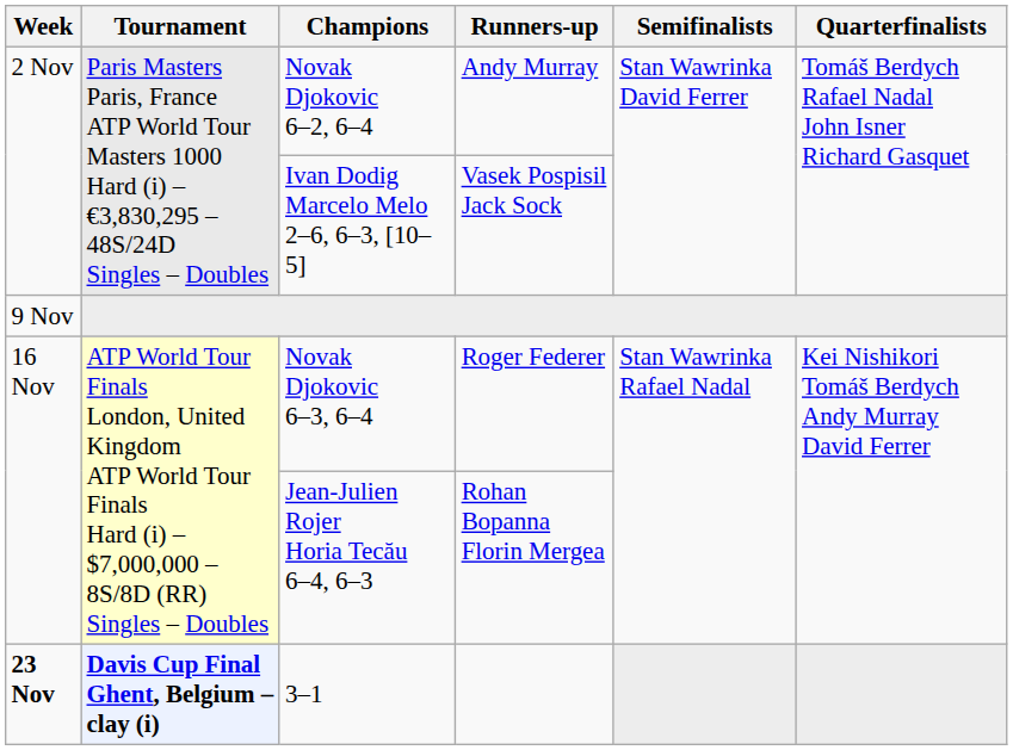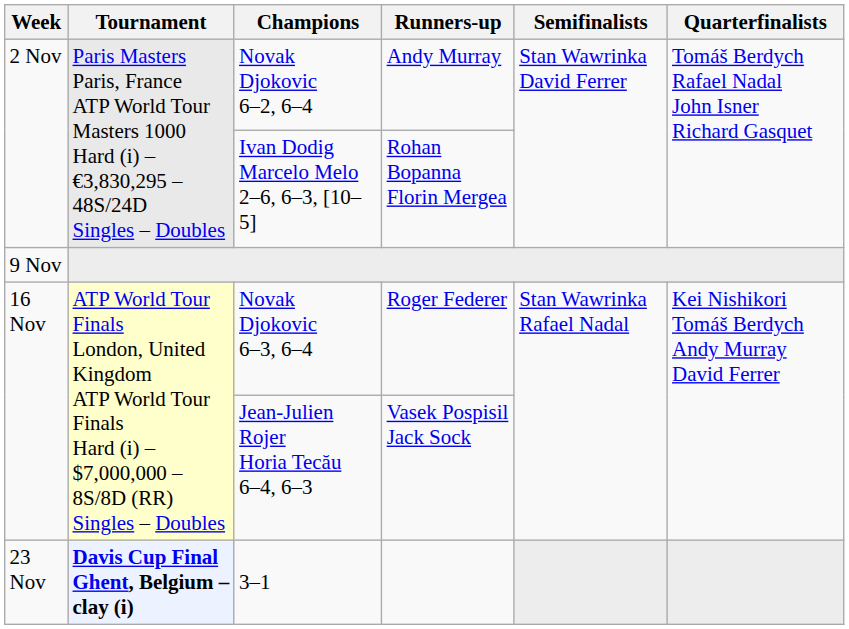 <table class=wikitable style=font-size:95%>
 <tr>
 <th style="width:48px;">Week</th>
 <th style="width:250px;">Tournament</th>
 <th style="width:205px;">Champions</th>
 <th style="width:205px;">Runners-up</th>
 <th style="width:190px;">Semifinalists</th>
 <th style="width:190px;">Quarterfinalists</th>
 </tr>
 <tr valign=top>
 <td rowspan=2>2 Nov</td>
 <td bgcolor=#E9E9E9 rowspan=2><a href='#'>Paris Masters</a><br> Paris, France<br>ATP World Tour Masters 1000<br>Hard (i) – €3,830,295 – 48S/24D<br><a href='#'>Singles</a> – <a href='#'>Doubles</a></td>
 <td> <a href='#'>Novak Djokovic</a><br>6–2, 6–4</td>
 <td> <a href='#'>Andy Murray</a></td>
 <td rowspan=2> <a href='#'>Stan Wawrinka</a> <br>  <a href='#'>David Ferrer</a></td>
 <td rowspan=2> <a href='#'>Tomáš Berdych</a> <br> <a href='#'>Rafael Nadal</a> <br> <a href='#'>John Isner</a> <br>  <a href='#'>Richard Gasquet</a></td>
 </tr>
 <tr valign=top>
 <td> <a href='#'>Ivan Dodig</a><br> <a href='#'>Marcelo Melo</a> <br> 2–6, 6–3, [10–5]</td>
-<td> <a href='#'>Vasek Pospisil</a><br> <a href='#'>Jack Sock</a></td>
+<td> <a href='#'>Rohan Bopanna</a><br>  <a href='#'>Florin Mergea</a></td>
 </tr>
 <tr valign=top>
 <td rowspan=1>9 Nov</td>
 <td colspan=5 bgcolor="#ededed"></td>
 </tr>
 <tr valign=top>
 <td rowspan=2>16 Nov</td>
 <td bgcolor=#ffffcc rowspan=2><a href='#'>ATP World Tour Finals</a><br> London, United Kingdom<br>ATP World Tour Finals<br>Hard (i) – $7,000,000 – 8S/8D (RR)<br><a href='#'>Singles</a> – <a href='#'>Doubles</a></td>
 <td> <a href='#'>Novak Djokovic</a><br>6–3, 6–4</td>
 <td> <a href='#'>Roger Federer</a></td>
 <td rowspan=2> <a href='#'>Stan Wawrinka</a><br> <a href='#'>Rafael Nadal</a></td>
 <td rowspan=2>  <a href='#'>Kei Nishikori</a> <br> <a href='#'>Tomáš Berdych</a> <br> <a href='#'>Andy Murray</a><br>  <a href='#'>David Ferrer</a></td>
 </tr>
 <tr valign=top>
 <td> <a href='#'>Jean-Julien Rojer</a><br>  <a href='#'>Horia Tecău</a><br>6–4, 6–3</td>
-<td> <a href='#'>Rohan Bopanna</a><br>  <a href='#'>Florin Mergea</a></td>
+<td> <a href='#'>Vasek Pospisil</a><br> <a href='#'>Jack Sock</a></td>
 </tr>
 <tr valign=top>
-<td><strong>23 Nov</strong></td>
+<td>23 Nov</td>
 <td bgcolor=#ECF2FF><strong><a href='#'>Davis Cup Final</a><br> <a href='#'>Ghent</a>, Belgium – clay (i)</strong></td>
 <td> <br> 3–1</td>
 <td></td>
 <td bgcolor=#ededed></td>
 <td bgcolor=#ededed></td>
 </tr>
 </table>
